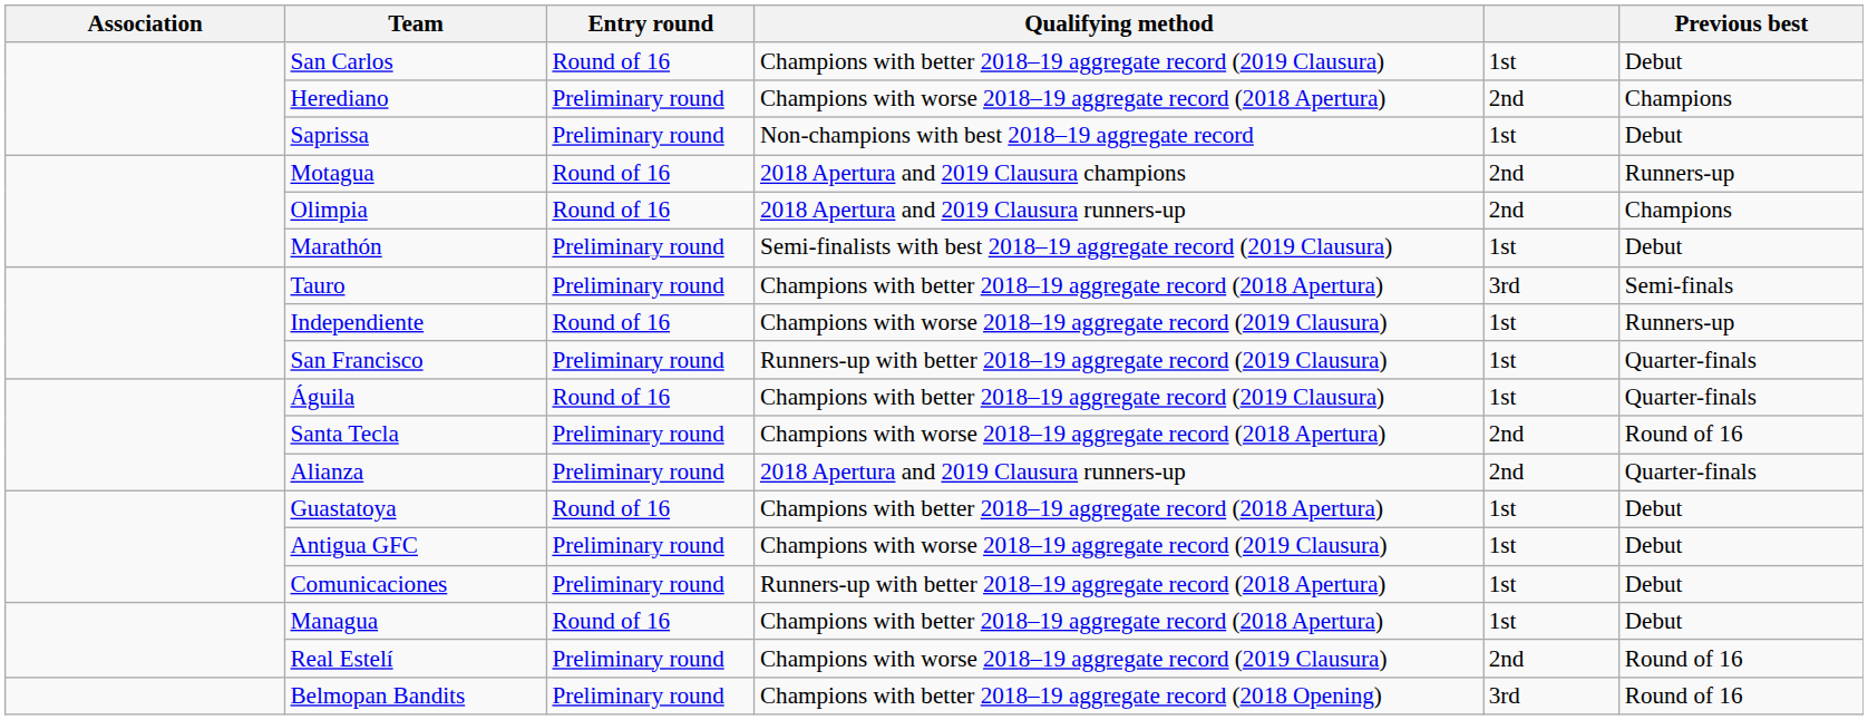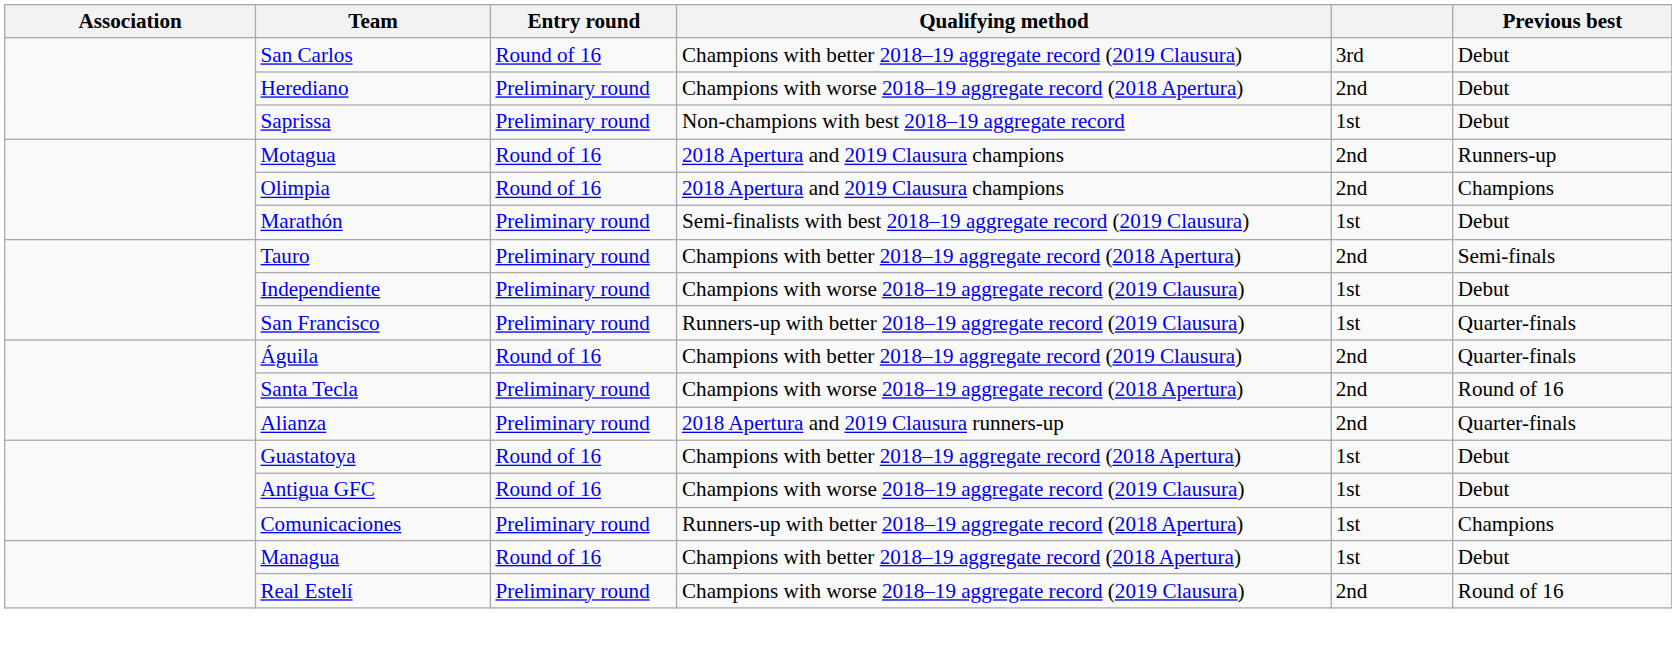 <table class="wikitable" style="table-layout:fixed;width:100%;">
 <tr>
 <th width=15%>Association</th>
 <th width=14%>Team</th>
 <th width=11%>Entry round</th>
 <th width=40%>Qualifying method</th>
 <th width=7%> </th>
 <th width=13%>Previous best </th>
 </tr>
 <tr>
 <td rowspan=3> </td>
 <td><a href='#'>San Carlos</a></td>
 <td><a href='#'>Round of 16</a></td>
 <td>Champions with better <a href='#'>2018–19 aggregate record</a> (<a href='#'>2019 Clausura</a>)</td>
-<td>1st</td>
+<td>3rd </td>
 <td>Debut</td>
 </tr>
 <tr>
 <td><a href='#'>Herediano</a></td>
 <td><a href='#'>Preliminary round</a></td>
 <td>Champions with worse <a href='#'>2018–19 aggregate record</a> (<a href='#'>2018 Apertura</a>)</td>
 <td>2nd </td>
-<td>Champions </td>
+<td>Debut</td>
 </tr>
 <tr>
 <td><a href='#'>Saprissa</a></td>
 <td><a href='#'>Preliminary round</a></td>
 <td>Non-champions with best <a href='#'>2018–19 aggregate record</a></td>
 <td>1st</td>
 <td>Debut</td>
 </tr>
 <tr>
 <td rowspan=3> </td>
 <td><a href='#'>Motagua</a></td>
 <td><a href='#'>Round of 16</a></td>
 <td><a href='#'>2018 Apertura</a> and <a href='#'>2019 Clausura</a> champions</td>
 <td>2nd </td>
 <td>Runners-up </td>
 </tr>
 <tr>
 <td><a href='#'>Olimpia</a></td>
 <td><a href='#'>Round of 16</a></td>
-<td><a href='#'>2018 Apertura</a> and <a href='#'>2019 Clausura</a> runners-up</td>
+<td><a href='#'>2018 Apertura</a> and <a href='#'>2019 Clausura</a> champions</td>
 <td>2nd </td>
 <td>Champions </td>
 </tr>
 <tr>
 <td><a href='#'>Marathón</a></td>
 <td><a href='#'>Preliminary round</a></td>
 <td>Semi-finalists with best <a href='#'>2018–19 aggregate record</a> (<a href='#'>2019 Clausura</a>)</td>
 <td>1st</td>
 <td>Debut</td>
 </tr>
 <tr>
 <td rowspan=3> </td>
 <td><a href='#'>Tauro</a></td>
 <td><a href='#'>Preliminary round</a></td>
 <td>Champions with better <a href='#'>2018–19 aggregate record</a> (<a href='#'>2018 Apertura</a>)</td>
-<td>3rd </td>
+<td>2nd </td>
 <td>Semi-finals </td>
 </tr>
 <tr>
 <td><a href='#'>Independiente</a></td>
-<td><a href='#'>Round of 16</a></td>
+<td><a href='#'>Preliminary round</a></td>
 <td>Champions with worse <a href='#'>2018–19 aggregate record</a> (<a href='#'>2019 Clausura</a>)</td>
 <td>1st</td>
-<td>Runners-up </td>
+<td>Debut</td>
 </tr>
 <tr>
 <td><a href='#'>San Francisco</a></td>
 <td><a href='#'>Preliminary round</a></td>
 <td>Runners-up with better <a href='#'>2018–19 aggregate record</a> (<a href='#'>2019 Clausura</a>)</td>
 <td>1st</td>
 <td>Quarter-finals </td>
 </tr>
 <tr>
 <td rowspan=3> </td>
 <td><a href='#'>Águila</a></td>
 <td><a href='#'>Round of 16</a></td>
 <td>Champions with better <a href='#'>2018–19 aggregate record</a> (<a href='#'>2019 Clausura</a>)</td>
-<td>1st</td>
+<td>2nd </td>
 <td>Quarter-finals </td>
 </tr>
 <tr>
 <td><a href='#'>Santa Tecla</a></td>
 <td><a href='#'>Preliminary round</a></td>
 <td>Champions with worse <a href='#'>2018–19 aggregate record</a> (<a href='#'>2018 Apertura</a>)</td>
 <td>2nd </td>
 <td>Round of 16 </td>
 </tr>
 <tr>
 <td><a href='#'>Alianza</a></td>
 <td><a href='#'>Preliminary round</a></td>
 <td><a href='#'>2018 Apertura</a> and <a href='#'>2019 Clausura</a> runners-up</td>
 <td>2nd </td>
 <td>Quarter-finals </td>
 </tr>
 <tr>
 <td rowspan=3> </td>
 <td><a href='#'>Guastatoya</a></td>
 <td><a href='#'>Round of 16</a></td>
 <td>Champions with better <a href='#'>2018–19 aggregate record</a> (<a href='#'>2018 Apertura</a>)</td>
 <td>1st</td>
 <td>Debut</td>
 </tr>
 <tr>
 <td><a href='#'>Antigua GFC</a></td>
-<td><a href='#'>Preliminary round</a></td>
+<td><a href='#'>Round of 16</a></td>
 <td>Champions with worse <a href='#'>2018–19 aggregate record</a> (<a href='#'>2019 Clausura</a>)</td>
 <td>1st</td>
 <td>Debut</td>
 </tr>
 <tr>
 <td><a href='#'>Comunicaciones</a></td>
 <td><a href='#'>Preliminary round</a></td>
 <td>Runners-up with better <a href='#'>2018–19 aggregate record</a> (<a href='#'>2018 Apertura</a>)</td>
 <td>1st</td>
-<td>Debut</td>
+<td>Champions </td>
 </tr>
 <tr>
 <td rowspan=2> </td>
 <td><a href='#'>Managua</a></td>
 <td><a href='#'>Round of 16</a></td>
 <td>Champions with better <a href='#'>2018–19 aggregate record</a> (<a href='#'>2018 Apertura</a>)</td>
 <td>1st</td>
 <td>Debut</td>
 </tr>
 <tr>
 <td><a href='#'>Real Estelí</a></td>
 <td><a href='#'>Preliminary round</a></td>
 <td>Champions with worse <a href='#'>2018–19 aggregate record</a> (<a href='#'>2019 Clausura</a>)</td>
 <td>2nd </td>
 <td>Round of 16 </td>
 </tr>
-<tr>
-<td> </td>
-<td><a href='#'>Belmopan Bandits</a></td>
-<td><a href='#'>Preliminary round</a></td>
-<td>Champions with better <a href='#'>2018–19 aggregate record</a> (<a href='#'>2018 Opening</a>)</td>
-<td>3rd </td>
-<td>Round of 16 </td>
-</tr>
 </table>
